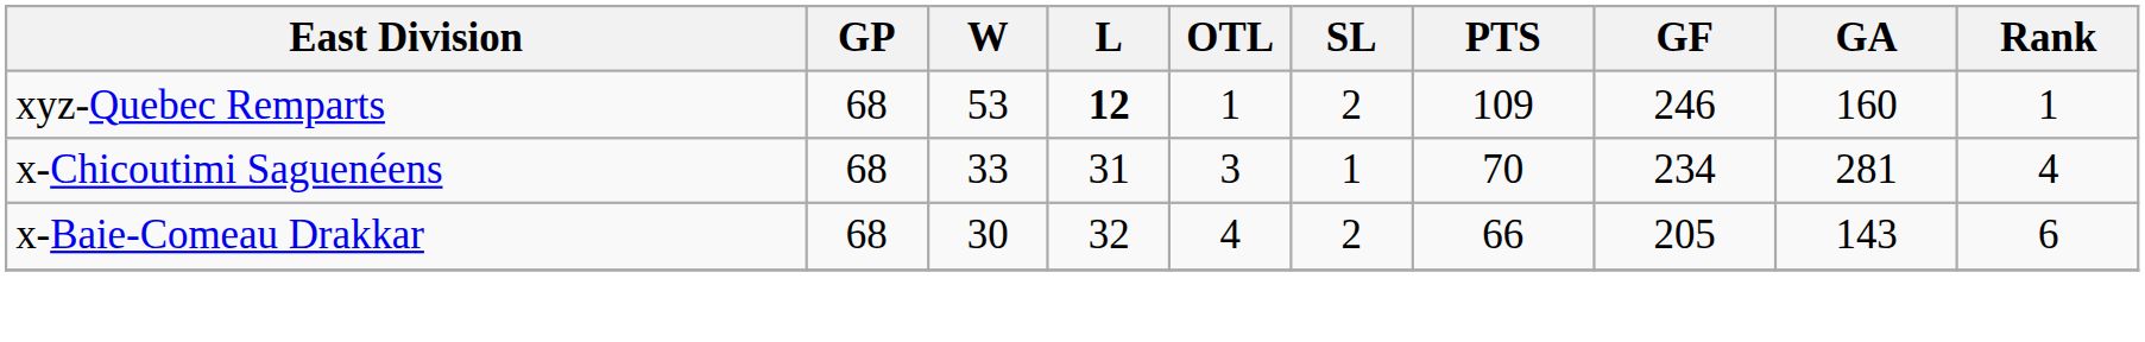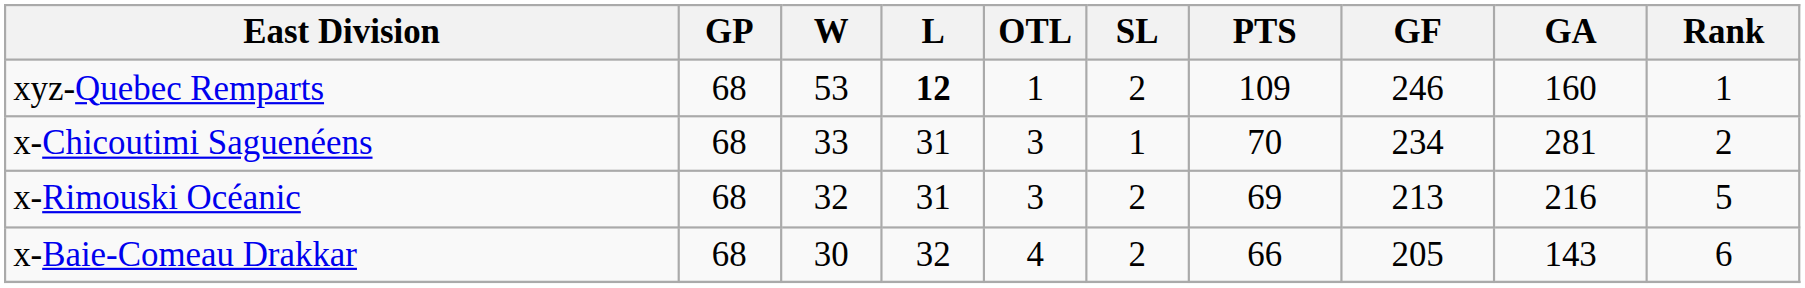 <table class="wikitable" style="text-align:center">
 <tr>
 <th bgcolor="#DDDDFF" width="33%">East Division</th>
 <th bgcolor="#DDDDFF" width="5%">GP</th>
 <th bgcolor="#DDDDFF" width="5%">W</th>
 <th bgcolor="#DDDDFF" width="5%">L</th>
 <th bgcolor="#DDDDFF" width="5%">OTL</th>
 <th bgcolor="#DDDDFF" width="5%">SL</th>
 <th bgcolor="#DDDDFF" width="7.5%">PTS</th>
 <th bgcolor="#DDDDFF" width="7.5%">GF</th>
 <th bgcolor="#DDDDFF" width="7.5%">GA</th>
 <th bgcolor="#DDDDFF" width="7.5%">Rank</th>
 </tr>
 <tr>
 <td align=left>xyz-<a href='#'>Quebec Remparts</a></td>
 <td>68</td>
 <td>53</td>
 <td><strong>12</strong></td>
 <td>1</td>
 <td>2</td>
 <td>109</td>
 <td>246</td>
 <td>160</td>
 <td>1</td>
 </tr>
 <tr>
 <td align=left>x-<a href='#'>Chicoutimi Saguenéens</a></td>
 <td>68</td>
 <td>33</td>
 <td>31</td>
 <td>3</td>
 <td>1</td>
 <td>70</td>
 <td>234</td>
 <td>281</td>
-<td>4</td>
+<td>2</td>
+</tr>
+<tr>
+<td align=left>x-<a href='#'>Rimouski Océanic</a></td>
+<td>68</td>
+<td>32</td>
+<td>31</td>
+<td>3</td>
+<td>2</td>
+<td>69</td>
+<td>213</td>
+<td>216</td>
+<td>5</td>
 </tr>
 <tr>
 <td align=left>x-<a href='#'>Baie-Comeau Drakkar</a></td>
 <td>68</td>
 <td>30</td>
 <td>32</td>
 <td>4</td>
 <td>2</td>
 <td>66</td>
 <td>205</td>
 <td>143</td>
 <td>6</td>
 </tr>
 <tr>
 </tr>
 </table>
